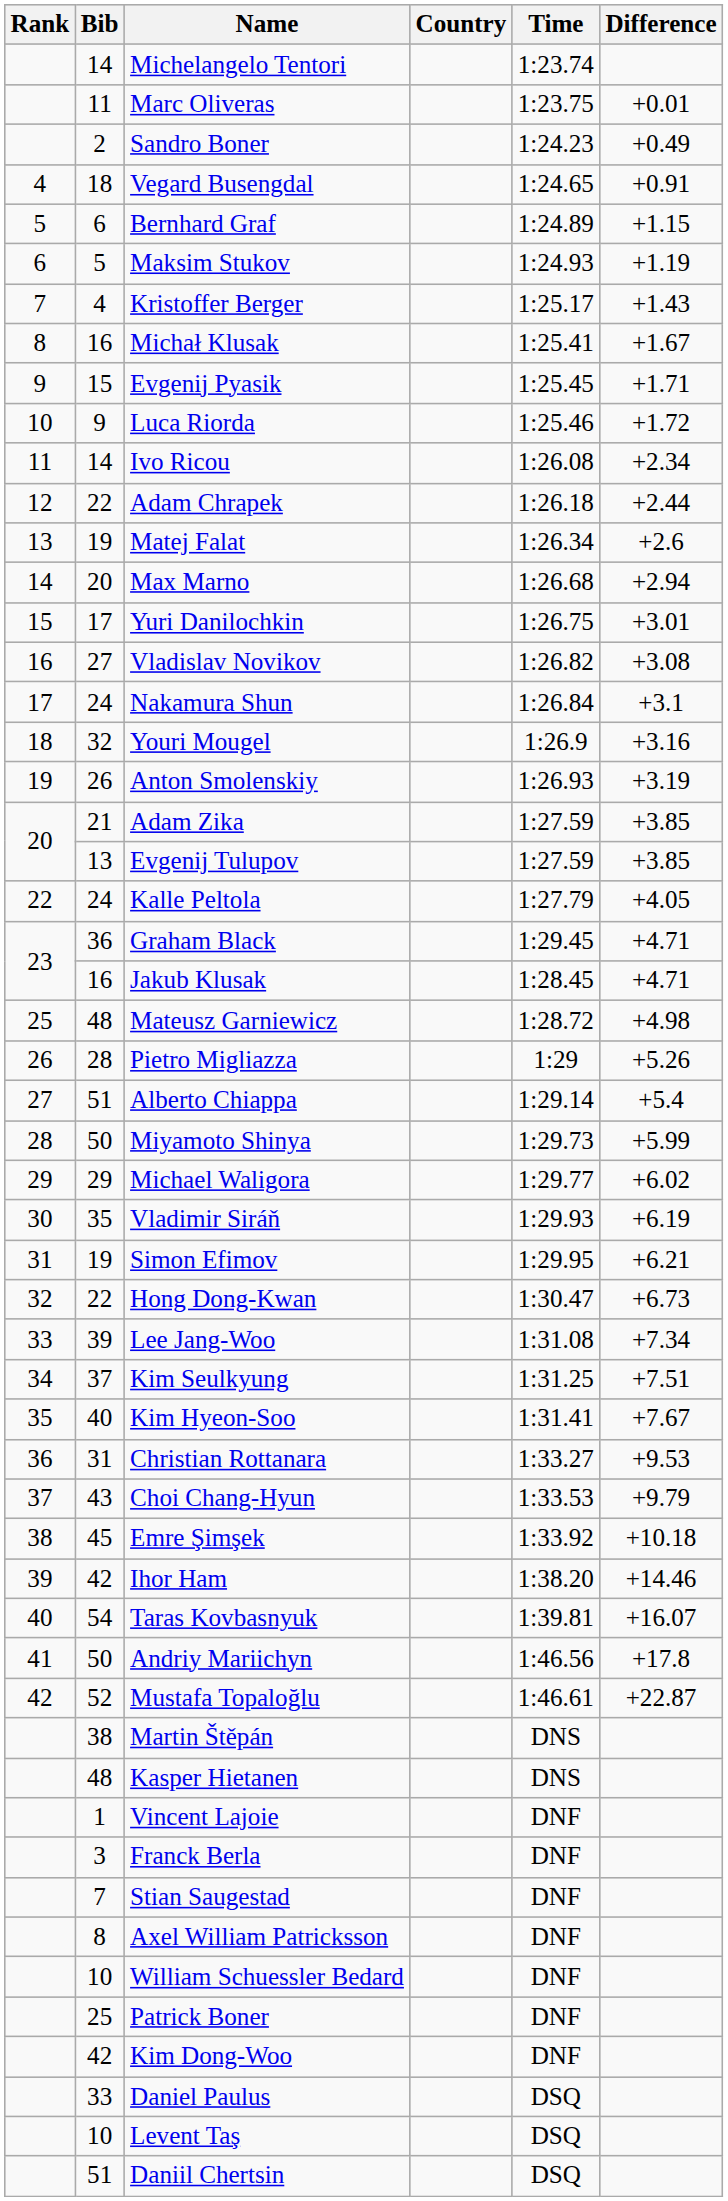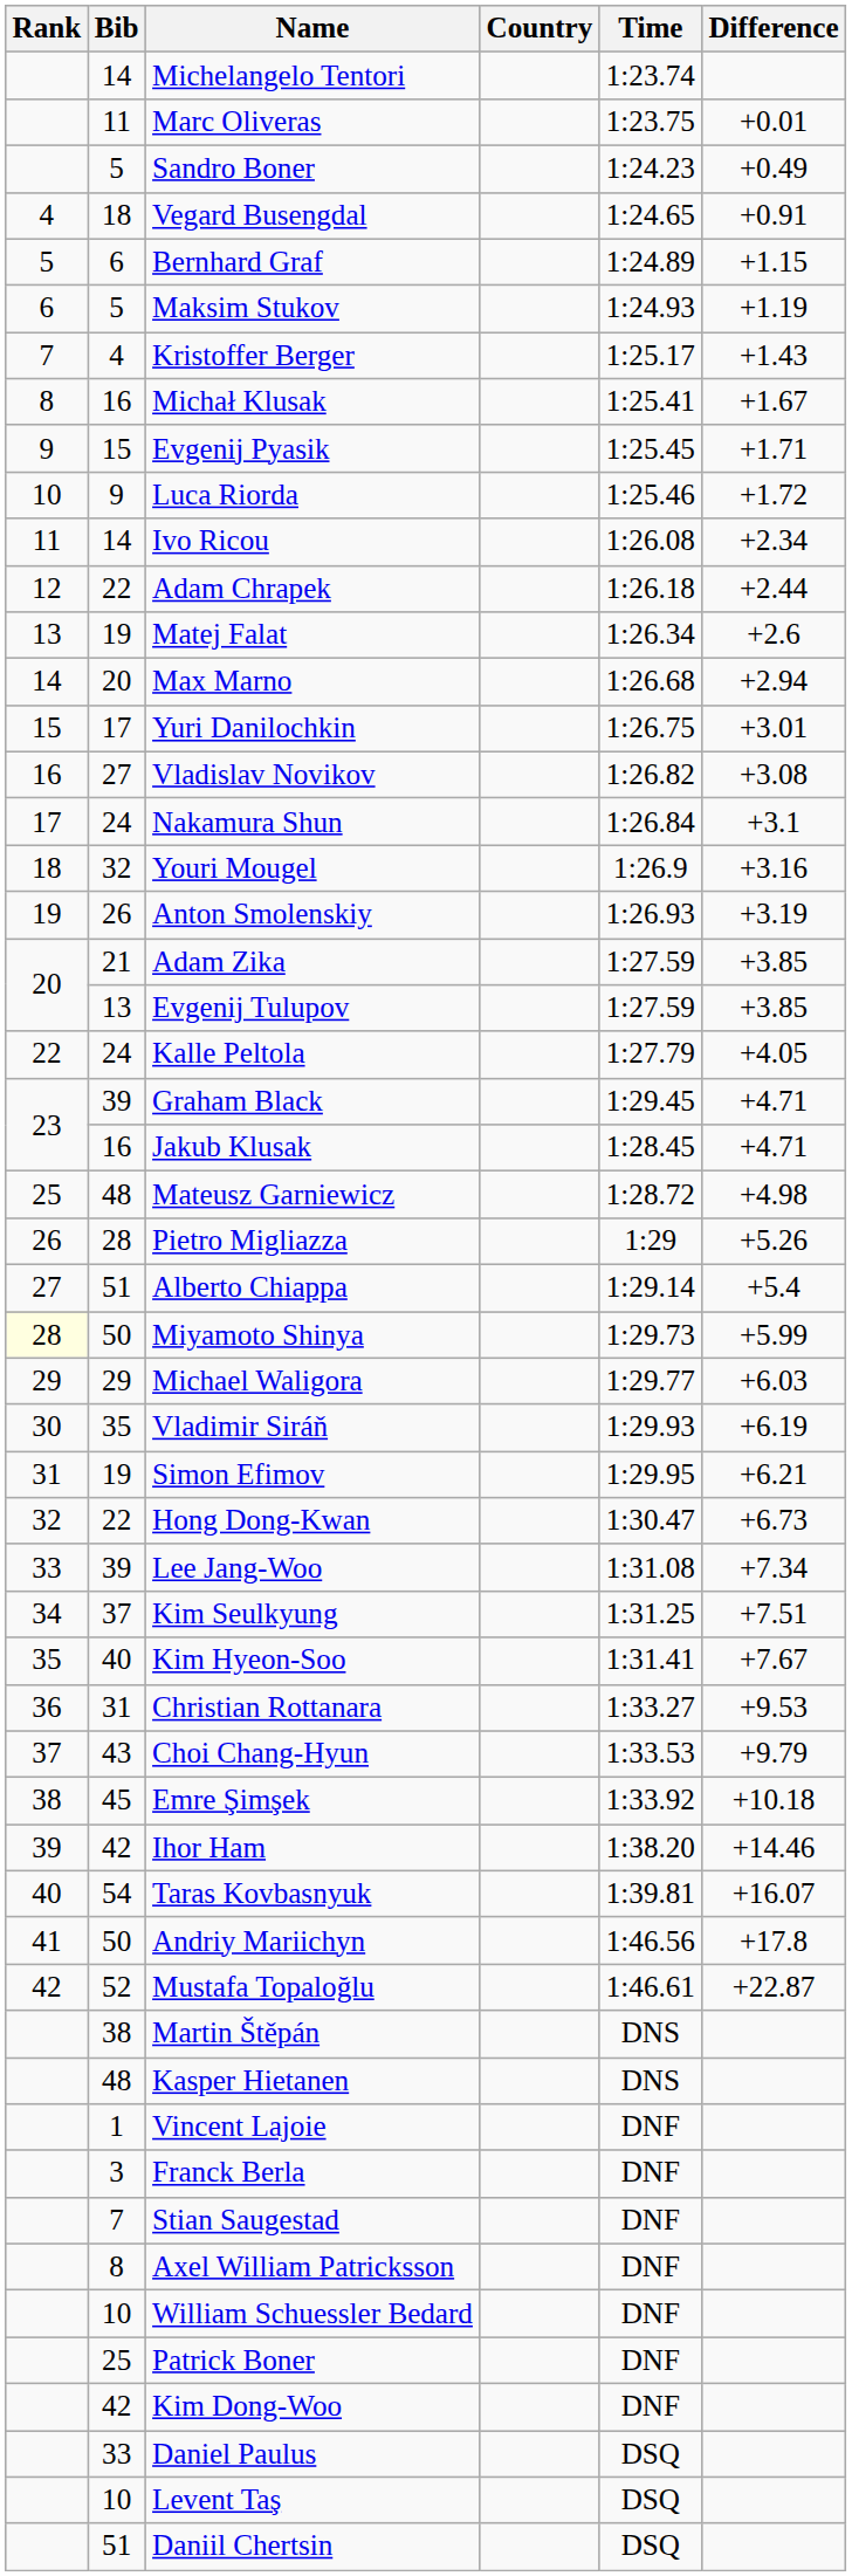 <table class="wikitable sortable" style="text-align:center">
 <tr>
 <th>Rank</th>
 <th>Bib</th>
 <th>Name</th>
 <th>Country</th>
 <th>Time</th>
 <th>Difference</th>
 </tr>
 <tr>
 <td></td>
 <td>14</td>
 <td align=left><a href='#'>Michelangelo Tentori</a></td>
 <td align=left></td>
 <td>1:23.74</td>
 <td></td>
 </tr>
 <tr>
 <td></td>
 <td>11</td>
 <td align=left><a href='#'>Marc Oliveras</a></td>
 <td align=left></td>
 <td>1:23.75</td>
 <td>+0.01</td>
 </tr>
 <tr>
 <td></td>
-<td>2</td>
+<td>5</td>
 <td align=left><a href='#'>Sandro Boner</a></td>
 <td align=left></td>
 <td>1:24.23</td>
 <td>+0.49</td>
 </tr>
 <tr>
 <td>4</td>
 <td>18</td>
 <td align=left><a href='#'>Vegard Busengdal</a></td>
 <td align=left></td>
 <td>1:24.65</td>
 <td>+0.91</td>
 </tr>
 <tr>
 <td>5</td>
 <td>6</td>
 <td align=left><a href='#'>Bernhard Graf</a></td>
 <td align=left></td>
 <td>1:24.89</td>
 <td>+1.15</td>
 </tr>
 <tr>
 <td>6</td>
 <td>5</td>
 <td align=left><a href='#'>Maksim Stukov</a></td>
 <td align=left></td>
 <td>1:24.93</td>
 <td>+1.19</td>
 </tr>
 <tr>
 <td>7</td>
 <td>4</td>
 <td align=left><a href='#'>Kristoffer Berger</a></td>
 <td align=left></td>
 <td>1:25.17</td>
 <td>+1.43</td>
 </tr>
 <tr>
 <td>8</td>
 <td>16</td>
 <td align=left><a href='#'>Michał Klusak</a></td>
 <td align=left></td>
 <td>1:25.41</td>
 <td>+1.67</td>
 </tr>
 <tr>
 <td>9</td>
 <td>15</td>
 <td align=left><a href='#'>Evgenij Pyasik</a></td>
 <td align=left></td>
 <td>1:25.45</td>
 <td>+1.71</td>
 </tr>
 <tr>
 <td>10</td>
 <td>9</td>
 <td align=left><a href='#'>Luca Riorda</a></td>
 <td align=left></td>
 <td>1:25.46</td>
 <td>+1.72</td>
 </tr>
 <tr>
 <td>11</td>
 <td>14</td>
 <td align=left><a href='#'>Ivo Ricou</a></td>
 <td align=left></td>
 <td>1:26.08</td>
 <td>+2.34</td>
 </tr>
 <tr>
 <td>12</td>
 <td>22</td>
 <td align=left><a href='#'>Adam Chrapek</a></td>
 <td align=left></td>
 <td>1:26.18</td>
 <td>+2.44</td>
 </tr>
 <tr>
 <td>13</td>
 <td>19</td>
 <td align=left><a href='#'>Matej Falat</a></td>
 <td align=left></td>
 <td>1:26.34</td>
 <td>+2.6</td>
 </tr>
 <tr>
 <td>14</td>
 <td>20</td>
 <td align=left><a href='#'>Max Marno</a></td>
 <td align=left></td>
 <td>1:26.68</td>
 <td>+2.94</td>
 </tr>
 <tr>
 <td>15</td>
 <td>17</td>
 <td align=left><a href='#'>Yuri Danilochkin</a></td>
 <td align=left></td>
 <td>1:26.75</td>
 <td>+3.01</td>
 </tr>
 <tr>
 <td>16</td>
 <td>27</td>
 <td align=left><a href='#'>Vladislav Novikov</a></td>
 <td align=left></td>
 <td>1:26.82</td>
 <td>+3.08</td>
 </tr>
 <tr>
 <td>17</td>
 <td>24</td>
 <td align=left><a href='#'>Nakamura Shun</a></td>
 <td align=left></td>
 <td>1:26.84</td>
 <td>+3.1</td>
 </tr>
 <tr>
 <td>18</td>
 <td>32</td>
 <td align=left><a href='#'>Youri Mougel</a></td>
 <td align=left></td>
 <td>1:26.9</td>
 <td>+3.16</td>
 </tr>
 <tr>
 <td>19</td>
 <td>26</td>
 <td align=left><a href='#'>Anton Smolenskiy</a></td>
 <td align=left></td>
 <td>1:26.93</td>
 <td>+3.19</td>
 </tr>
 <tr>
 <td rowspan=2>20</td>
 <td>21</td>
 <td align=left><a href='#'>Adam Zika</a></td>
 <td align=left></td>
 <td>1:27.59</td>
 <td>+3.85</td>
 </tr>
 <tr>
 <td>13</td>
 <td align=left><a href='#'>Evgenij Tulupov</a></td>
 <td align=left></td>
 <td>1:27.59</td>
 <td>+3.85</td>
 </tr>
 <tr>
 <td>22</td>
 <td>24</td>
 <td align=left><a href='#'>Kalle Peltola</a></td>
 <td align=left></td>
 <td>1:27.79</td>
 <td>+4.05</td>
 </tr>
 <tr>
 <td rowspan=2>23</td>
-<td>36</td>
+<td>39</td>
 <td align=left><a href='#'>Graham Black</a></td>
 <td align=left></td>
 <td>1:29.45</td>
 <td>+4.71</td>
 </tr>
 <tr>
 <td>16</td>
 <td align=left><a href='#'>Jakub Klusak</a></td>
 <td align=left></td>
 <td>1:28.45</td>
 <td>+4.71</td>
 </tr>
 <tr>
 <td>25</td>
 <td>48</td>
 <td align=left><a href='#'>Mateusz Garniewicz</a></td>
 <td align=left></td>
 <td>1:28.72</td>
 <td>+4.98</td>
 </tr>
 <tr>
 <td>26</td>
 <td>28</td>
 <td align=left><a href='#'>Pietro Migliazza</a></td>
 <td align=left></td>
 <td>1:29</td>
 <td>+5.26</td>
 </tr>
 <tr>
 <td>27</td>
 <td>51</td>
 <td align=left><a href='#'>Alberto Chiappa</a></td>
 <td align=left></td>
 <td>1:29.14</td>
 <td>+5.4</td>
 </tr>
 <tr>
-<td>28</td>
+<td style="background: lightyellow;">28</td>
 <td>50</td>
 <td align=left><a href='#'>Miyamoto Shinya</a></td>
 <td align=left></td>
 <td>1:29.73</td>
 <td>+5.99</td>
 </tr>
 <tr>
 <td>29</td>
 <td>29</td>
 <td align=left><a href='#'>Michael Waligora</a></td>
 <td align=left></td>
 <td>1:29.77</td>
-<td>+6.02</td>
+<td>+6.03</td>
 </tr>
 <tr>
 <td>30</td>
 <td>35</td>
 <td align=left><a href='#'>Vladimir Siráň</a></td>
 <td align=left></td>
 <td>1:29.93</td>
 <td>+6.19</td>
 </tr>
 <tr>
 <td>31</td>
 <td>19</td>
 <td align=left><a href='#'>Simon Efimov</a></td>
 <td align=left></td>
 <td>1:29.95</td>
 <td>+6.21</td>
 </tr>
 <tr>
 <td>32</td>
 <td>22</td>
 <td align=left><a href='#'>Hong Dong-Kwan</a></td>
 <td align=left></td>
 <td>1:30.47</td>
 <td>+6.73</td>
 </tr>
 <tr>
 <td>33</td>
 <td>39</td>
 <td align=left><a href='#'>Lee Jang-Woo</a></td>
 <td align=left></td>
 <td>1:31.08</td>
 <td>+7.34</td>
 </tr>
 <tr>
 <td>34</td>
 <td>37</td>
 <td align=left><a href='#'>Kim Seulkyung</a></td>
 <td align=left></td>
 <td>1:31.25</td>
 <td>+7.51</td>
 </tr>
 <tr>
 <td>35</td>
 <td>40</td>
 <td align=left><a href='#'>Kim Hyeon-Soo</a></td>
 <td align=left></td>
 <td>1:31.41</td>
 <td>+7.67</td>
 </tr>
 <tr>
 <td>36</td>
 <td>31</td>
 <td align=left><a href='#'>Christian Rottanara</a></td>
 <td align=left></td>
 <td>1:33.27</td>
 <td>+9.53</td>
 </tr>
 <tr>
 <td>37</td>
 <td>43</td>
 <td align=left><a href='#'>Choi Chang-Hyun</a></td>
 <td align=left></td>
 <td>1:33.53</td>
 <td>+9.79</td>
 </tr>
 <tr>
 <td>38</td>
 <td>45</td>
 <td align=left><a href='#'>Emre Şimşek</a></td>
 <td align=left></td>
 <td>1:33.92</td>
 <td>+10.18</td>
 </tr>
 <tr>
 <td>39</td>
 <td>42</td>
 <td align=left><a href='#'>Ihor Ham</a></td>
 <td align=left></td>
 <td>1:38.20</td>
 <td>+14.46</td>
 </tr>
 <tr>
 <td>40</td>
 <td>54</td>
 <td align=left><a href='#'>Taras Kovbasnyuk</a></td>
 <td align=left></td>
 <td>1:39.81</td>
 <td>+16.07</td>
 </tr>
 <tr>
 <td>41</td>
 <td>50</td>
 <td align=left><a href='#'>Andriy Mariichyn</a></td>
 <td align=left></td>
 <td>1:46.56</td>
 <td>+17.8</td>
 </tr>
 <tr>
 <td>42</td>
 <td>52</td>
 <td align=left><a href='#'>Mustafa Topaloğlu</a></td>
 <td align=left></td>
 <td>1:46.61</td>
 <td>+22.87</td>
 </tr>
 <tr>
 <td></td>
 <td>38</td>
 <td align=left><a href='#'>Martin Štěpán</a></td>
 <td align=left></td>
 <td>DNS</td>
 <td></td>
 </tr>
 <tr>
 <td></td>
 <td>48</td>
 <td align=left><a href='#'>Kasper Hietanen</a></td>
 <td align=left></td>
 <td>DNS</td>
 <td></td>
 </tr>
 <tr>
 <td></td>
 <td>1</td>
 <td align=left><a href='#'>Vincent Lajoie</a></td>
 <td align=left></td>
 <td>DNF</td>
 <td></td>
 </tr>
 <tr>
 <td></td>
 <td>3</td>
 <td align=left><a href='#'>Franck Berla</a></td>
 <td align=left></td>
 <td>DNF</td>
 <td></td>
 </tr>
 <tr>
 <td></td>
 <td>7</td>
 <td align=left><a href='#'>Stian Saugestad</a></td>
 <td align=left></td>
 <td>DNF</td>
 <td></td>
 </tr>
 <tr>
 <td></td>
 <td>8</td>
 <td align=left><a href='#'>Axel William Patricksson</a></td>
 <td align=left></td>
 <td>DNF</td>
 <td></td>
 </tr>
 <tr>
 <td></td>
 <td>10</td>
 <td align=left><a href='#'>William Schuessler Bedard</a></td>
 <td align=left></td>
 <td>DNF</td>
 <td></td>
 </tr>
 <tr>
 <td></td>
 <td>25</td>
 <td align=left><a href='#'>Patrick Boner</a></td>
 <td align=left></td>
 <td>DNF</td>
 <td></td>
 </tr>
 <tr>
 <td></td>
 <td>42</td>
 <td align=left><a href='#'>Kim Dong-Woo</a></td>
 <td align=left></td>
 <td>DNF</td>
 <td></td>
 </tr>
 <tr>
 <td></td>
 <td>33</td>
 <td align=left><a href='#'>Daniel Paulus</a></td>
 <td align=left></td>
 <td>DSQ</td>
 <td></td>
 </tr>
 <tr>
 <td></td>
 <td>10</td>
 <td align=left><a href='#'>Levent Taş</a></td>
 <td align=left></td>
 <td>DSQ</td>
 <td></td>
 </tr>
 <tr>
 <td></td>
 <td>51</td>
 <td align=left><a href='#'>Daniil Chertsin</a></td>
 <td align=left></td>
 <td>DSQ</td>
 <td></td>
 </tr>
 </table>
